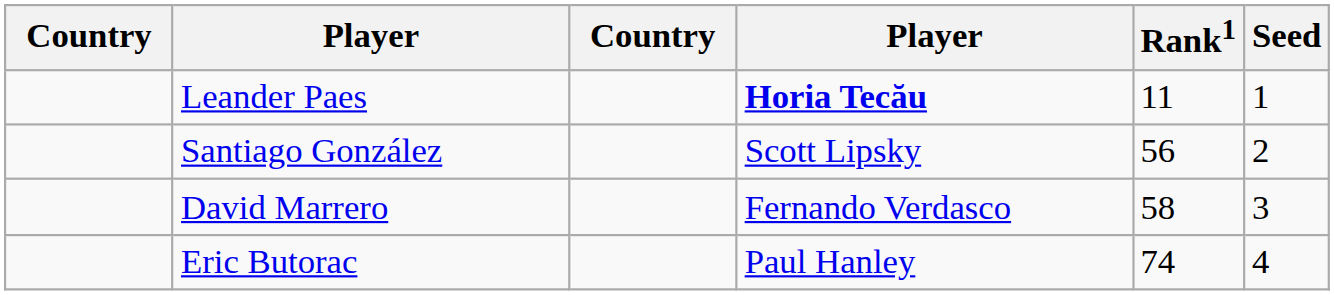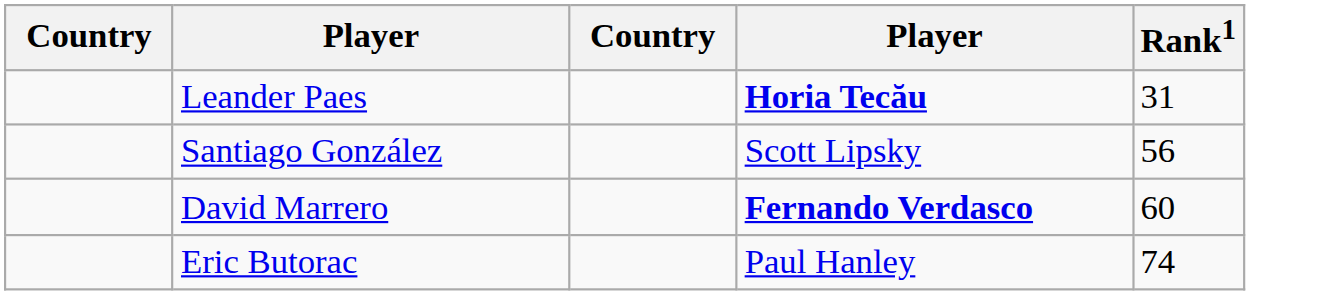 <table class="sortable wikitable">
 <tr>
 <th width="70">Country</th>
 <th width="175">Player</th>
 <th width="70">Country</th>
 <th width="175">Player</th>
 <th>Rank<sup>1</sup></th>
-<th>Seed</th>
 </tr>
 <tr>
 <td></td>
 <td><a href='#'>Leander Paes</a></td>
 <td></td>
 <td><strong><a href='#'>Horia Tecău</a></strong></td>
-<td>11</td>
-<td>1</td>
+<td>31</td>
 </tr>
 <tr>
 <td></td>
 <td><a href='#'>Santiago González</a></td>
 <td></td>
 <td><a href='#'>Scott Lipsky</a></td>
 <td>56</td>
-<td>2</td>
 </tr>
 <tr>
 <td></td>
 <td><a href='#'>David Marrero</a></td>
 <td></td>
-<td><a href='#'>Fernando Verdasco</a></td>
-<td>58</td>
-<td>3</td>
+<td><strong><a href='#'>Fernando Verdasco</a></strong></td>
+<td>60</td>
 </tr>
 <tr>
 <td></td>
 <td><a href='#'>Eric Butorac</a></td>
 <td></td>
 <td><a href='#'>Paul Hanley</a></td>
 <td>74</td>
-<td>4</td>
 </tr>
 </table>
